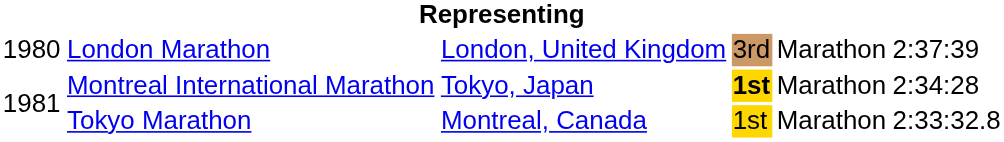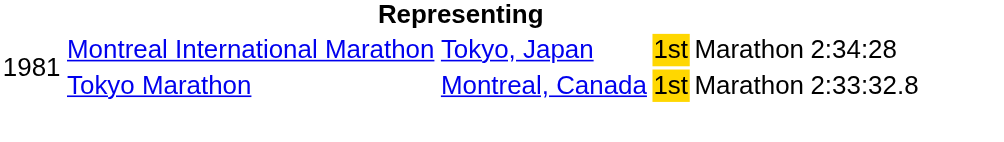 <table>
 <tr>
 <th colspan="6">Representing </th>
 </tr>
 <tr>
-<td rowspan=1>1980</td>
-<td><a href='#'>London Marathon</a></td>
-<td><a href='#'>London, United Kingdom</a></td>
-<td bgcolor="cc9966">3rd</td>
-<td>Marathon</td>
-<td>2:37:39 </td>
-</tr>
-<tr>
 <td rowspan=2>1981</td>
 <td><a href='#'>Montreal International Marathon</a></td>
 <td><a href='#'>Tokyo, Japan</a></td>
-<td bgcolor="gold"><strong>1st</strong></td>
+<td bgcolor="gold">1st</td>
 <td>Marathon</td>
 <td>2:34:28 </td>
 </tr>
 <tr>
 <td><a href='#'>Tokyo Marathon</a></td>
 <td><a href='#'>Montreal, Canada</a></td>
 <td bgcolor="gold">1st</td>
 <td>Marathon</td>
 <td>2:33:32.8 </td>
 </tr>
 </table>
